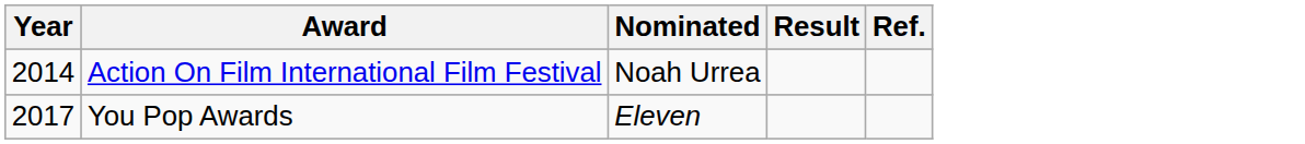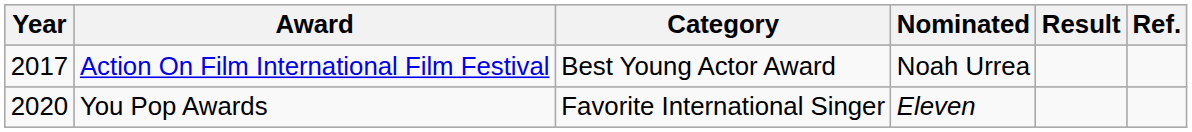 <table class="wikitable">
 <tr>
 <th>Year</th>
 <th>Award</th>
+<th>Category</th>
 <th>Nominated</th>
 <th>Result</th>
 <th>Ref.</th>
 </tr>
 <tr>
-<td>2014</td>
+<td>2017</td>
 <td><a href='#'>Action On Film International Film Festival</a></td>
+<td>Best Young Actor Award</td>
 <td>Noah Urrea</td>
 <td></td>
 <td></td>
 </tr>
 <tr>
-<td>2017</td>
+<td>2020</td>
 <td>You Pop Awards</td>
+<td>Favorite International Singer</td>
 <td><em>Eleven</em></td>
 <td></td>
 <td></td>
 </tr>
 </table>
